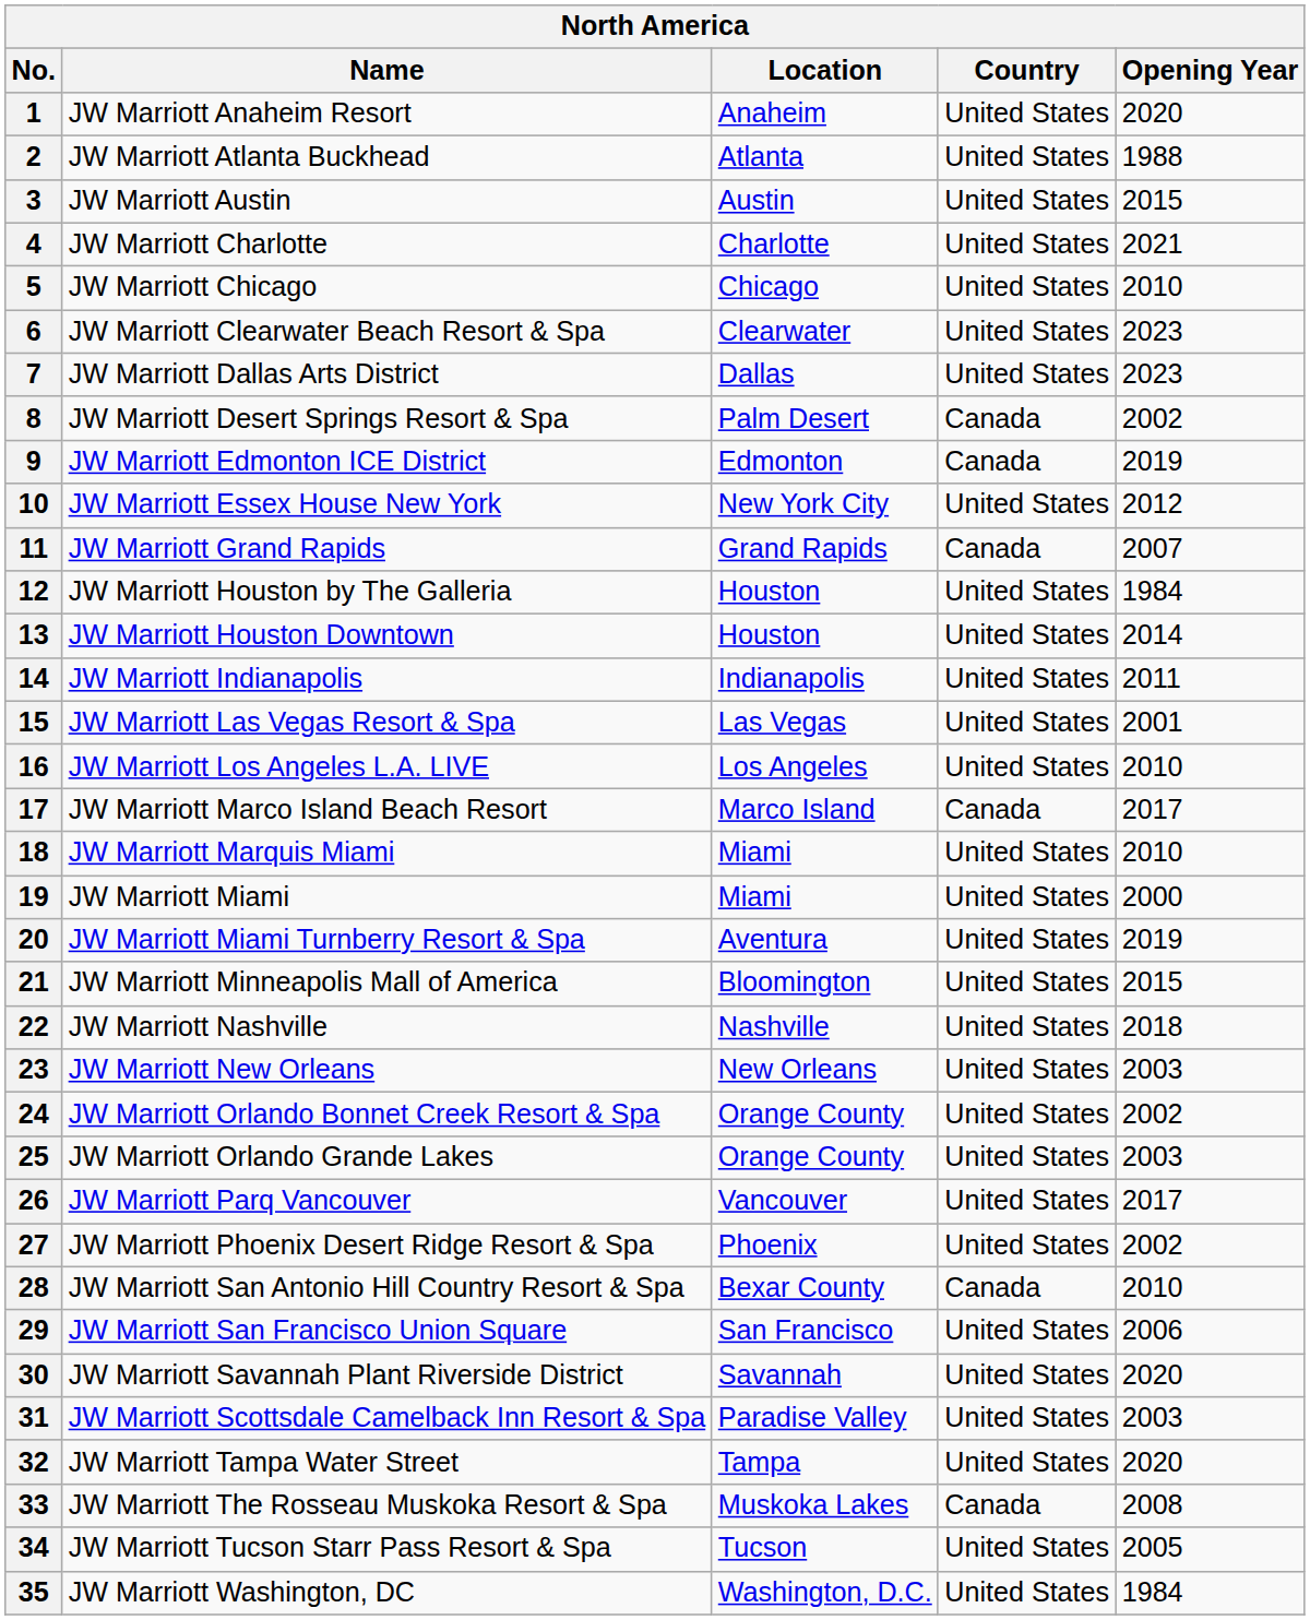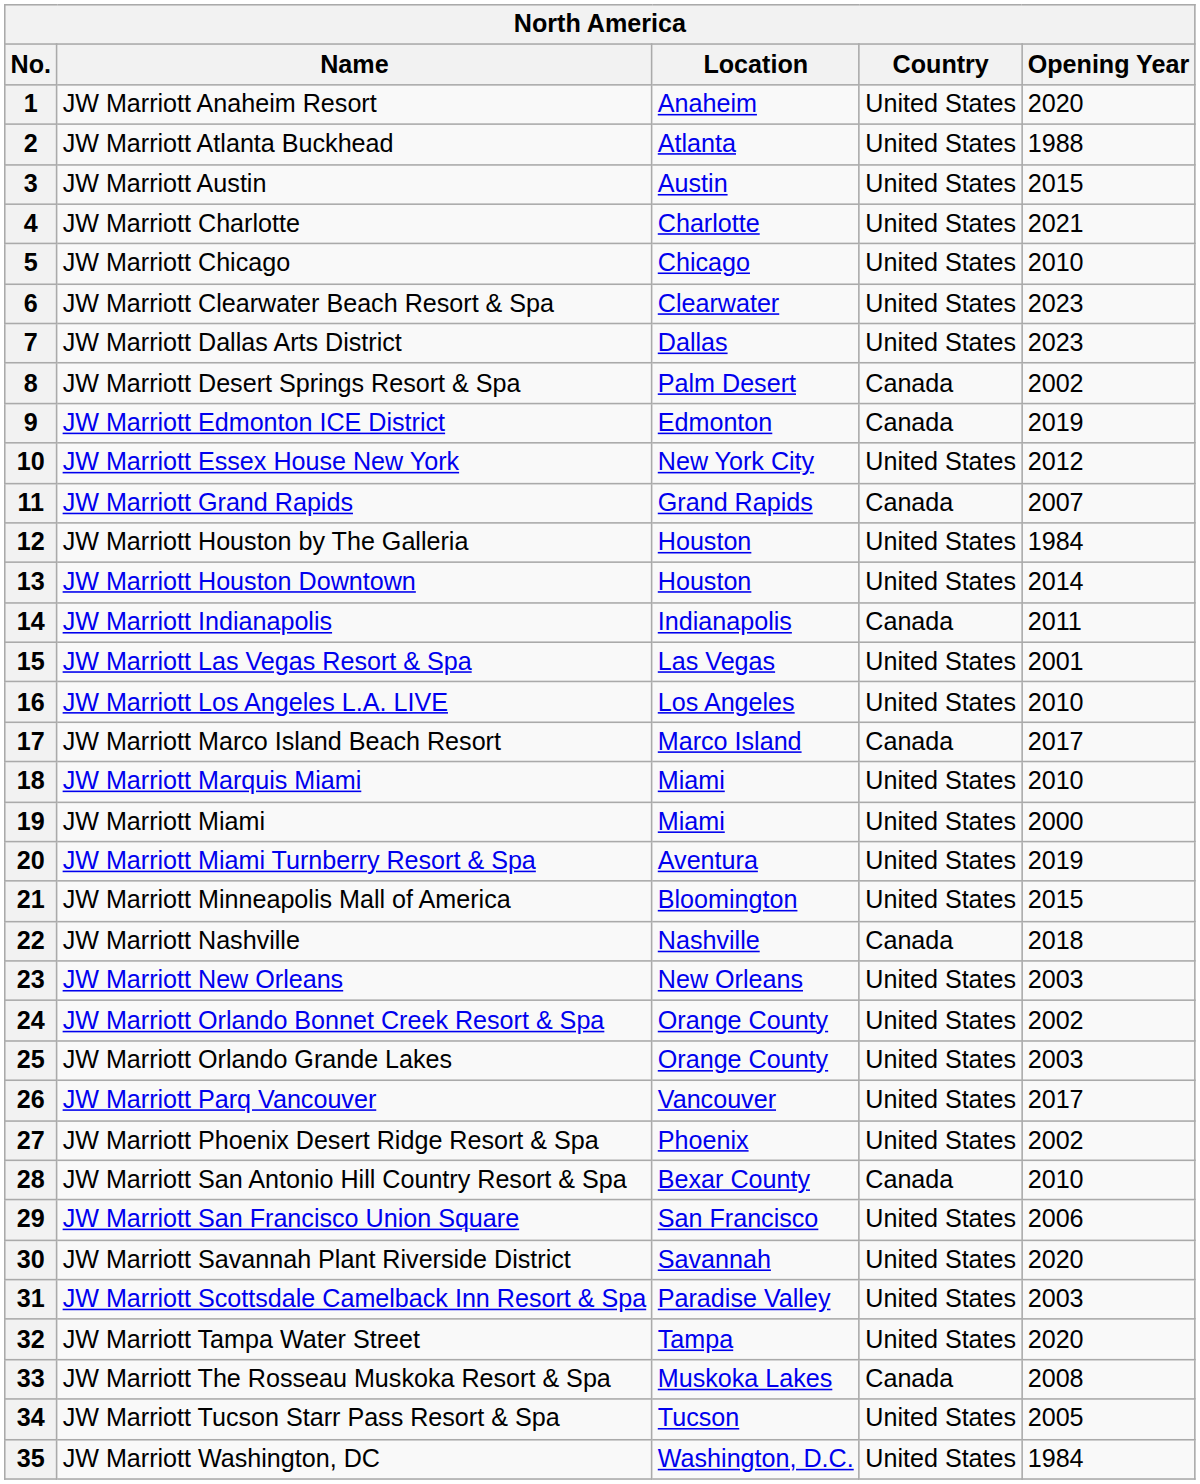 <table class="wikitable sortable">
 <tr>
 <th colspan="6">North America</th>
 </tr>
 <tr>
 <th>No.</th>
 <th>Name</th>
 <th>Location</th>
 <th>Country</th>
 <th>Opening Year</th>
 </tr>
 <tr>
 <th>1</th>
 <td>JW Marriott Anaheim Resort</td>
 <td><a href='#'>Anaheim</a></td>
 <td>United States</td>
 <td>2020</td>
 </tr>
 <tr>
 <th>2</th>
 <td>JW Marriott Atlanta Buckhead</td>
 <td><a href='#'>Atlanta</a></td>
 <td>United States</td>
 <td>1988</td>
 </tr>
 <tr>
 <th>3</th>
 <td>JW Marriott Austin</td>
 <td><a href='#'>Austin</a></td>
 <td>United States</td>
 <td>2015</td>
 </tr>
 <tr>
 <th>4</th>
 <td>JW Marriott Charlotte</td>
 <td><a href='#'>Charlotte</a></td>
 <td>United States</td>
 <td>2021</td>
 </tr>
 <tr>
 <th>5</th>
 <td>JW Marriott Chicago</td>
 <td><a href='#'>Chicago</a></td>
 <td>United States</td>
 <td>2010</td>
 </tr>
 <tr>
 <th>6</th>
 <td>JW Marriott Clearwater Beach Resort & Spa</td>
 <td><a href='#'>Clearwater</a></td>
 <td>United States</td>
 <td>2023</td>
 </tr>
 <tr>
 <th>7</th>
 <td>JW Marriott Dallas Arts District</td>
 <td><a href='#'>Dallas</a></td>
 <td>United States</td>
 <td>2023</td>
 </tr>
 <tr>
 <th>8</th>
 <td>JW Marriott Desert Springs Resort & Spa</td>
 <td><a href='#'>Palm Desert</a></td>
 <td>Canada</td>
 <td>2002</td>
 </tr>
 <tr>
 <th>9</th>
 <td><a href='#'>JW Marriott Edmonton ICE District</a></td>
 <td><a href='#'>Edmonton</a></td>
 <td>Canada</td>
 <td>2019</td>
 </tr>
 <tr>
 <th>10</th>
 <td><a href='#'>JW Marriott Essex House New York</a></td>
 <td><a href='#'>New York City</a></td>
 <td>United States</td>
 <td>2012</td>
 </tr>
 <tr>
 <th>11</th>
 <td><a href='#'>JW Marriott Grand Rapids</a></td>
 <td><a href='#'>Grand Rapids</a></td>
 <td>Canada</td>
 <td>2007</td>
 </tr>
 <tr>
 <th>12</th>
 <td>JW Marriott Houston by The Galleria</td>
 <td><a href='#'>Houston</a></td>
 <td>United States</td>
 <td>1984</td>
 </tr>
 <tr>
 <th>13</th>
 <td><a href='#'>JW Marriott Houston Downtown</a></td>
 <td><a href='#'>Houston</a></td>
 <td>United States</td>
 <td>2014</td>
 </tr>
 <tr>
 <th>14</th>
 <td><a href='#'>JW Marriott Indianapolis</a></td>
 <td><a href='#'>Indianapolis</a></td>
-<td>United States</td>
+<td>Canada</td>
 <td>2011</td>
 </tr>
 <tr>
 <th>15</th>
 <td><a href='#'>JW Marriott Las Vegas Resort & Spa</a></td>
 <td><a href='#'>Las Vegas</a></td>
 <td>United States</td>
 <td>2001</td>
 </tr>
 <tr>
 <th>16</th>
 <td><a href='#'>JW Marriott Los Angeles L.A. LIVE</a></td>
 <td><a href='#'>Los Angeles</a></td>
 <td>United States</td>
 <td>2010</td>
 </tr>
 <tr>
 <th>17</th>
 <td>JW Marriott Marco Island Beach Resort</td>
 <td><a href='#'>Marco Island</a></td>
 <td>Canada</td>
 <td>2017</td>
 </tr>
 <tr>
 <th>18</th>
 <td><a href='#'>JW Marriott Marquis Miami</a></td>
 <td><a href='#'>Miami</a></td>
 <td>United States</td>
 <td>2010</td>
 </tr>
 <tr>
 <th>19</th>
 <td>JW Marriott Miami</td>
 <td><a href='#'>Miami</a></td>
 <td>United States</td>
 <td>2000</td>
 </tr>
 <tr>
 <th>20</th>
 <td><a href='#'>JW Marriott Miami Turnberry Resort & Spa</a></td>
 <td><a href='#'>Aventura</a></td>
 <td>United States</td>
 <td>2019</td>
 </tr>
 <tr>
 <th>21</th>
 <td>JW Marriott Minneapolis Mall of America</td>
 <td><a href='#'>Bloomington</a></td>
 <td>United States</td>
 <td>2015</td>
 </tr>
 <tr>
 <th>22</th>
 <td>JW Marriott Nashville</td>
 <td><a href='#'>Nashville</a></td>
-<td>United States</td>
+<td>Canada</td>
 <td>2018</td>
 </tr>
 <tr>
 <th>23</th>
 <td><a href='#'>JW Marriott New Orleans</a></td>
 <td><a href='#'>New Orleans</a></td>
 <td>United States</td>
 <td>2003</td>
 </tr>
 <tr>
 <th>24</th>
 <td><a href='#'>JW Marriott Orlando Bonnet Creek Resort & Spa</a></td>
 <td><a href='#'>Orange County</a></td>
 <td>United States</td>
 <td>2002</td>
 </tr>
 <tr>
 <th>25</th>
 <td>JW Marriott Orlando Grande Lakes</td>
 <td><a href='#'>Orange County</a></td>
 <td>United States</td>
 <td>2003</td>
 </tr>
 <tr>
 <th>26</th>
 <td><a href='#'>JW Marriott Parq Vancouver</a></td>
 <td><a href='#'>Vancouver</a></td>
 <td>United States</td>
 <td>2017</td>
 </tr>
 <tr>
 <th>27</th>
 <td>JW Marriott Phoenix Desert Ridge Resort & Spa</td>
 <td><a href='#'>Phoenix</a></td>
 <td>United States</td>
 <td>2002</td>
 </tr>
 <tr>
 <th>28</th>
 <td>JW Marriott San Antonio Hill Country Resort & Spa</td>
 <td><a href='#'>Bexar County</a></td>
 <td>Canada</td>
 <td>2010</td>
 </tr>
 <tr>
 <th>29</th>
 <td><a href='#'>JW Marriott San Francisco Union Square</a></td>
 <td><a href='#'>San Francisco</a></td>
 <td>United States</td>
 <td>2006</td>
 </tr>
 <tr>
 <th>30</th>
 <td>JW Marriott Savannah Plant Riverside District</td>
 <td><a href='#'>Savannah</a></td>
 <td>United States</td>
 <td>2020</td>
 </tr>
 <tr>
 <th>31</th>
 <td><a href='#'>JW Marriott Scottsdale Camelback Inn Resort & Spa</a></td>
 <td><a href='#'>Paradise Valley</a></td>
 <td>United States</td>
 <td>2003</td>
 </tr>
 <tr>
 <th>32</th>
 <td>JW Marriott Tampa Water Street</td>
 <td><a href='#'>Tampa</a></td>
 <td>United States</td>
 <td>2020</td>
 </tr>
 <tr>
 <th>33</th>
 <td>JW Marriott The Rosseau Muskoka Resort & Spa</td>
 <td><a href='#'>Muskoka Lakes</a></td>
 <td>Canada</td>
 <td>2008</td>
 </tr>
 <tr>
 <th>34</th>
 <td>JW Marriott Tucson Starr Pass Resort & Spa</td>
 <td><a href='#'>Tucson</a></td>
 <td>United States</td>
 <td>2005</td>
 </tr>
 <tr>
 <th>35</th>
 <td>JW Marriott Washington, DC</td>
 <td><a href='#'>Washington, D.C.</a></td>
 <td>United States</td>
 <td>1984</td>
 </tr>
 </table>
